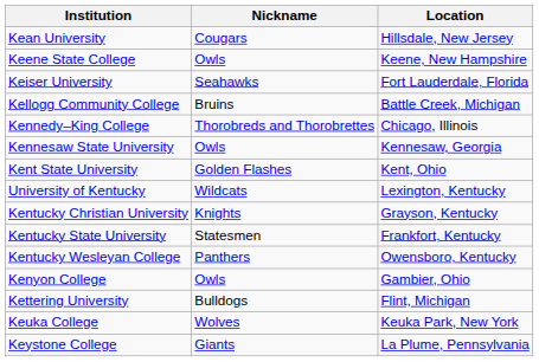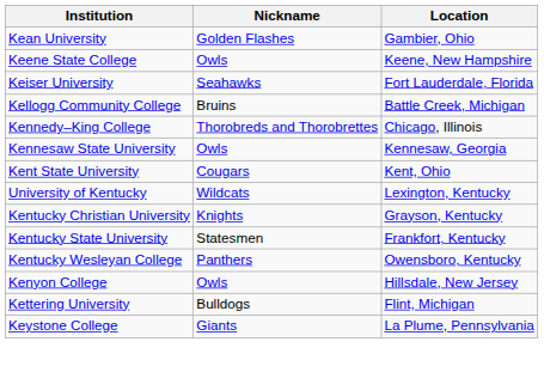 <table class="wikitable">
 <tr>
 <th>Institution</th>
 <th>Nickname</th>
 <th>Location</th>
 </tr>
 <tr>
 <td><a href='#'>Kean University</a></td>
-<td><a href='#'>Cougars</a></td>
-<td><a href='#'>Hillsdale, New Jersey</a></td>
+<td><a href='#'>Golden Flashes</a></td>
+<td><a href='#'>Gambier, Ohio</a></td>
 </tr>
 <tr>
 <td><a href='#'>Keene State College</a></td>
 <td><a href='#'>Owls</a></td>
 <td><a href='#'>Keene, New Hampshire</a></td>
 </tr>
 <tr>
 <td><a href='#'>Keiser University</a></td>
 <td><a href='#'>Seahawks</a></td>
 <td><a href='#'>Fort Lauderdale, Florida</a></td>
 </tr>
 <tr>
 <td><a href='#'>Kellogg Community College</a></td>
 <td>Bruins</td>
 <td><a href='#'>Battle Creek, Michigan</a></td>
 </tr>
 <tr>
 <td><a href='#'>Kennedy–King College</a></td>
 <td><a href='#'>Thorobreds and Thorobrettes</a></td>
 <td><a href='#'>Chicago</a>, Illinois</td>
 </tr>
 <tr>
 <td><a href='#'>Kennesaw State University</a></td>
 <td><a href='#'>Owls</a></td>
 <td><a href='#'>Kennesaw, Georgia</a></td>
 </tr>
 <tr>
 <td><a href='#'>Kent State University</a></td>
-<td><a href='#'>Golden Flashes</a></td>
+<td><a href='#'>Cougars</a></td>
 <td><a href='#'>Kent, Ohio</a></td>
 </tr>
 <tr>
 <td><a href='#'>University of Kentucky</a></td>
 <td><a href='#'>Wildcats</a></td>
 <td><a href='#'>Lexington, Kentucky</a></td>
 </tr>
 <tr>
 <td><a href='#'>Kentucky Christian University</a></td>
 <td><a href='#'>Knights</a></td>
 <td><a href='#'>Grayson, Kentucky</a></td>
 </tr>
 <tr>
 <td><a href='#'>Kentucky State University</a></td>
 <td>Statesmen</td>
 <td><a href='#'>Frankfort, Kentucky</a></td>
 </tr>
 <tr>
 <td><a href='#'>Kentucky Wesleyan College</a></td>
 <td><a href='#'>Panthers</a></td>
 <td><a href='#'>Owensboro, Kentucky</a></td>
 </tr>
 <tr>
 <td><a href='#'>Kenyon College</a></td>
 <td><a href='#'>Owls</a></td>
-<td><a href='#'>Gambier, Ohio</a></td>
+<td><a href='#'>Hillsdale, New Jersey</a></td>
 </tr>
 <tr>
 <td><a href='#'>Kettering University</a></td>
 <td>Bulldogs</td>
 <td><a href='#'>Flint, Michigan</a></td>
 </tr>
 <tr>
-<td><a href='#'>Keuka College</a></td>
-<td><a href='#'>Wolves</a></td>
-<td><a href='#'>Keuka Park, New York</a></td>
-</tr>
-<tr>
 <td><a href='#'>Keystone College</a></td>
 <td><a href='#'>Giants</a></td>
 <td><a href='#'>La Plume, Pennsylvania</a></td>
 </tr>
 </table>
